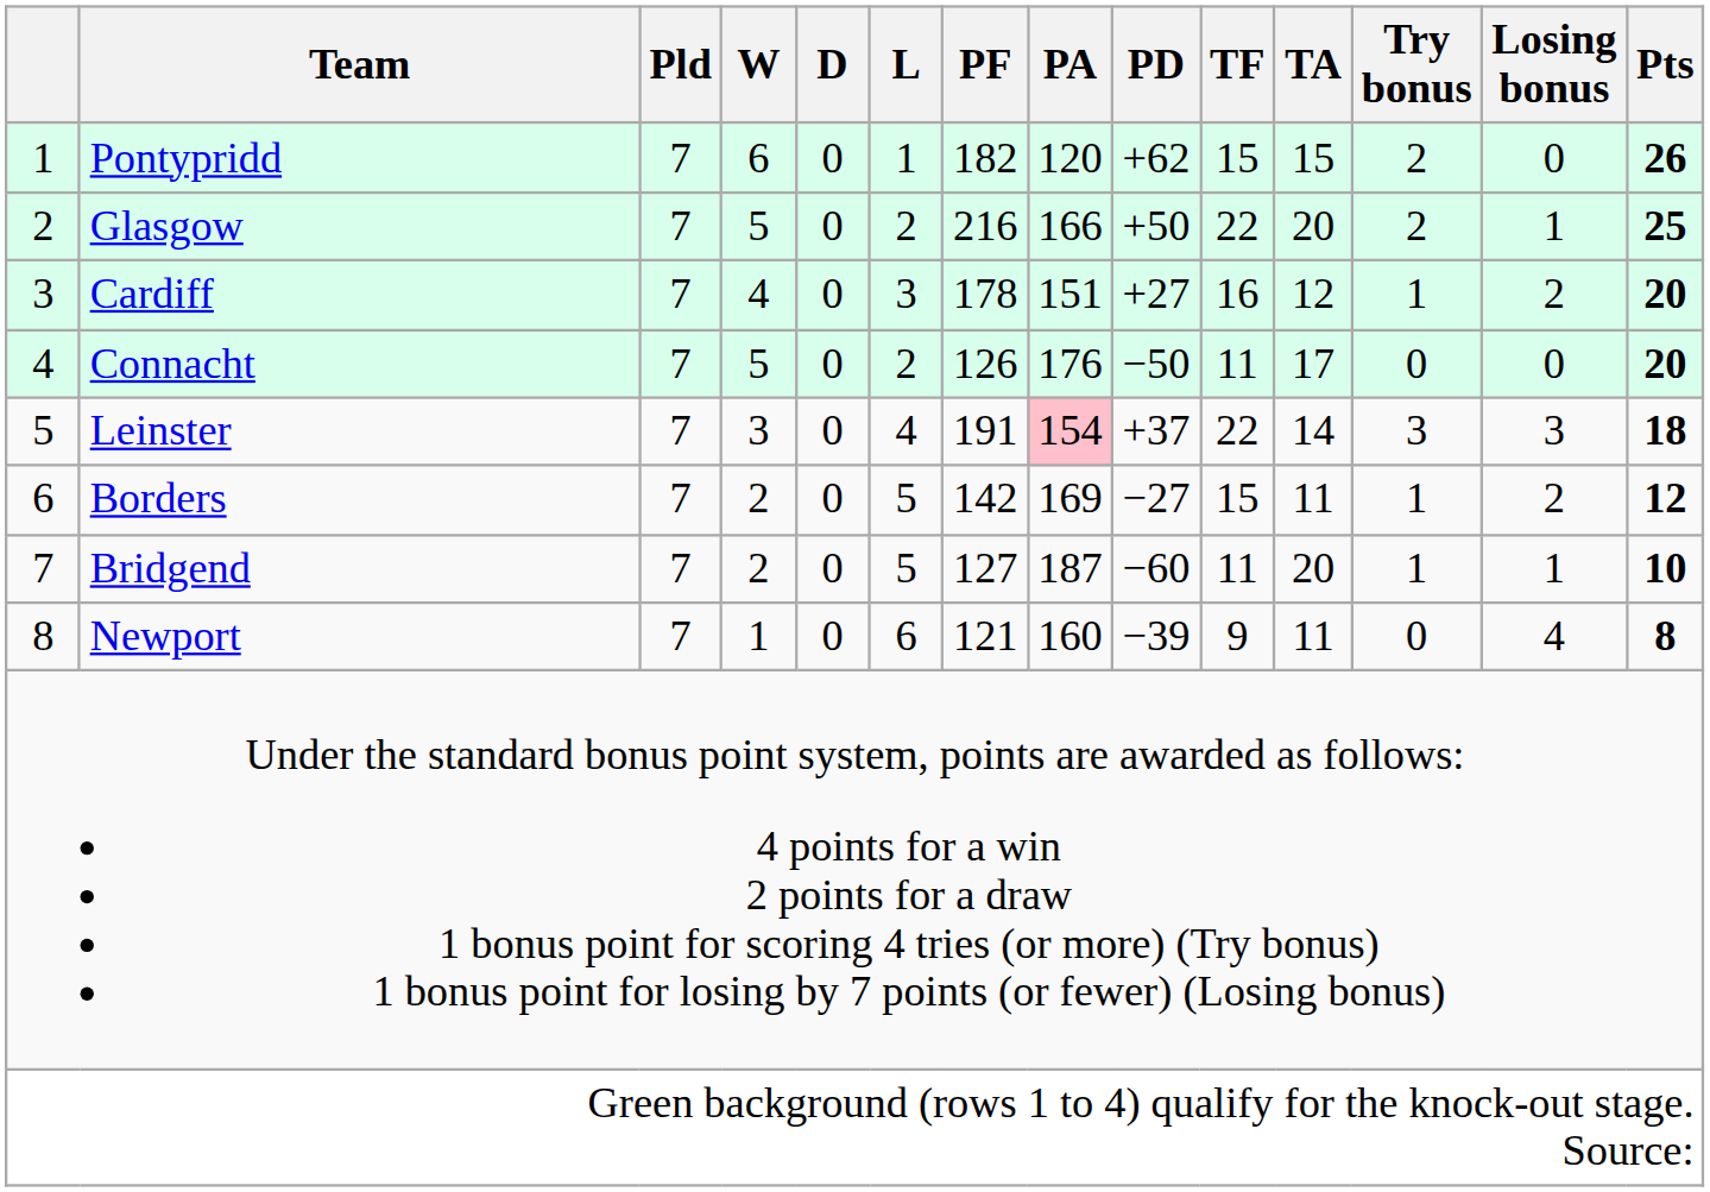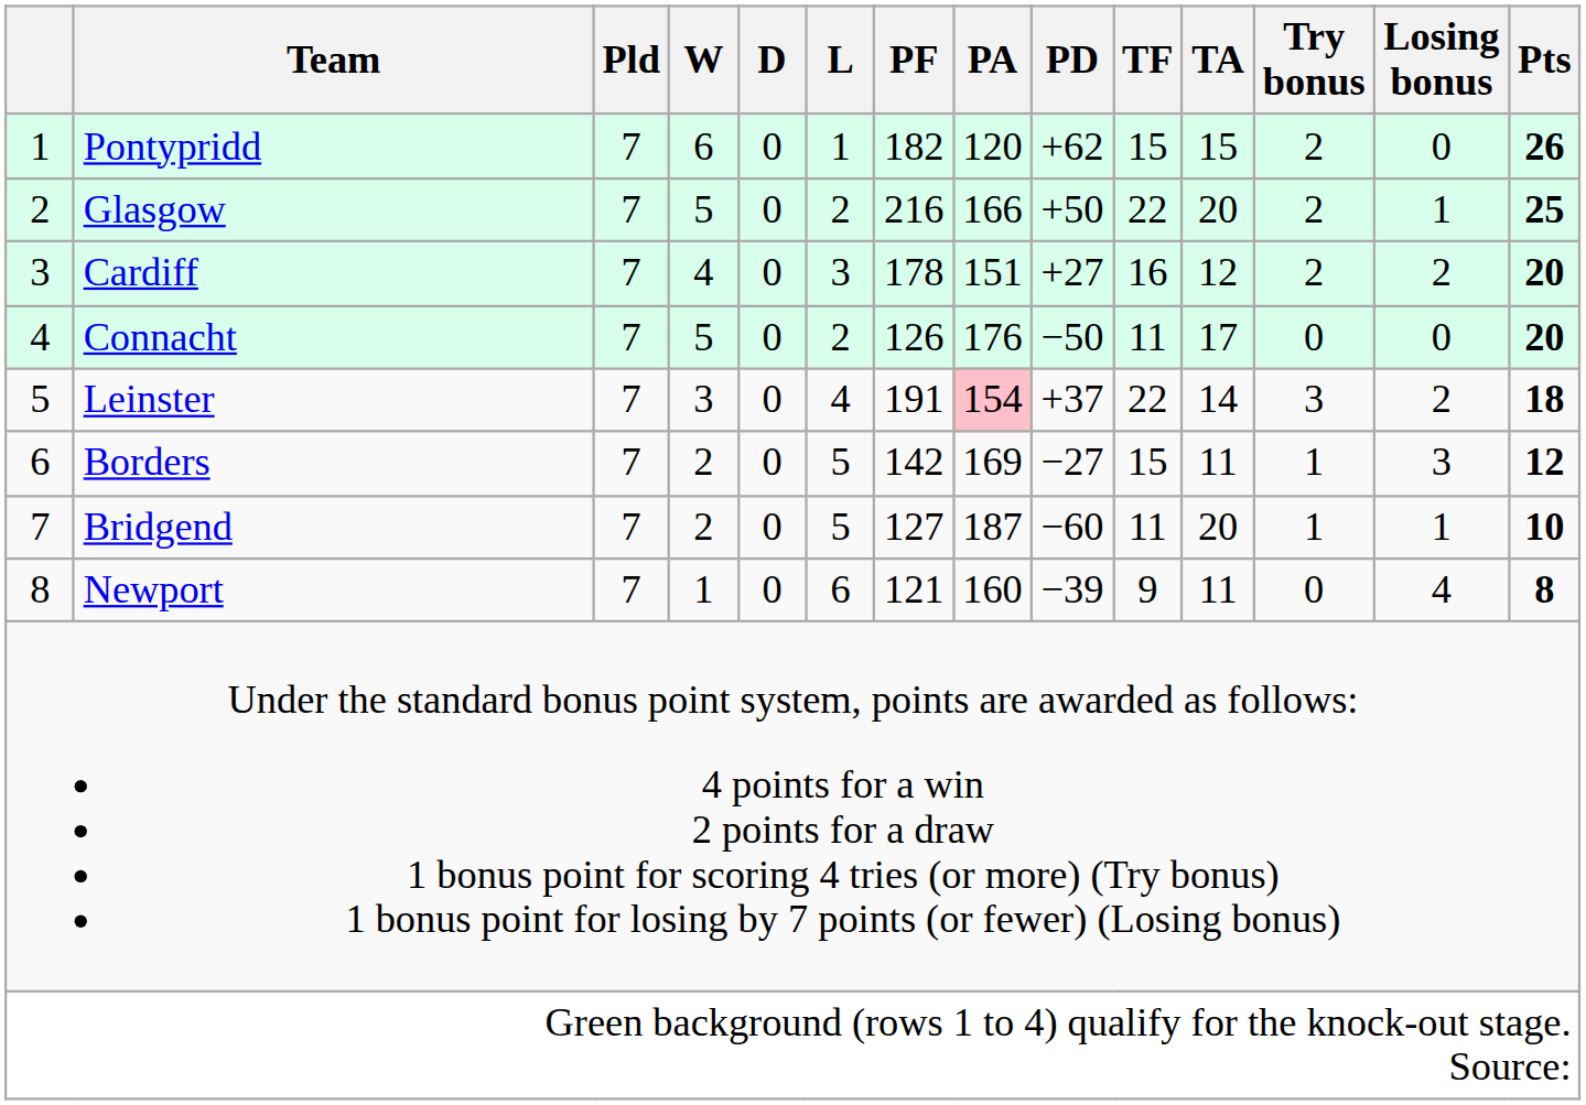 <table class="wikitable" style="float:left; margin-right:15px; text-align: center;">
 <tr>
 <th width="20"></th>
 <th style="width:200px;">Team</th>
 <th width="20">Pld</th>
 <th width="20">W</th>
 <th width="20">D</th>
 <th width="20">L</th>
 <th width="20">PF</th>
 <th width="20">PA</th>
 <th width="20">PD</th>
 <th width="20">TF</th>
 <th width="20">TA</th>
 <th width="20">Try bonus</th>
 <th width="20">Losing bonus</th>
 <th width="20">Pts</th>
 </tr>
 <tr bgcolor=#d8ffeb>
 <td>1</td>
 <td align=left> <a href='#'>Pontypridd</a></td>
 <td>7</td>
 <td>6</td>
 <td>0</td>
 <td>1</td>
 <td>182</td>
 <td>120</td>
 <td>+62</td>
 <td>15</td>
 <td>15</td>
 <td>2</td>
 <td>0</td>
 <td><strong>26</strong></td>
 </tr>
 <tr bgcolor=#d8ffeb>
 <td>2</td>
 <td align=left> <a href='#'>Glasgow</a></td>
 <td>7</td>
 <td>5</td>
 <td>0</td>
 <td>2</td>
 <td>216</td>
 <td>166</td>
 <td>+50</td>
 <td>22</td>
 <td>20</td>
 <td>2</td>
 <td>1</td>
 <td><strong>25</strong></td>
 </tr>
 <tr bgcolor=#d8ffeb>
 <td>3</td>
 <td align=left> <a href='#'>Cardiff</a></td>
 <td>7</td>
 <td>4</td>
 <td>0</td>
 <td>3</td>
 <td>178</td>
 <td>151</td>
 <td>+27</td>
 <td>16</td>
 <td>12</td>
-<td>1</td>
+<td>2</td>
 <td>2</td>
 <td><strong>20</strong></td>
 </tr>
 <tr bgcolor=#d8ffeb>
 <td>4</td>
 <td align=left> <a href='#'>Connacht</a></td>
 <td>7</td>
 <td>5</td>
 <td>0</td>
 <td>2</td>
 <td>126</td>
 <td>176</td>
 <td>−50</td>
 <td>11</td>
 <td>17</td>
 <td>0</td>
 <td>0</td>
 <td><strong>20</strong></td>
 </tr>
 <tr>
 <td>5</td>
 <td align=left> <a href='#'>Leinster</a></td>
 <td>7</td>
 <td>3</td>
 <td>0</td>
 <td>4</td>
 <td>191</td>
 <td style="background: pink;">154</td>
 <td>+37</td>
 <td>22</td>
 <td>14</td>
 <td>3</td>
-<td>3</td>
+<td>2</td>
 <td><strong>18</strong></td>
 </tr>
 <tr>
 <td>6</td>
 <td align=left> <a href='#'>Borders</a></td>
 <td>7</td>
 <td>2</td>
 <td>0</td>
 <td>5</td>
 <td>142</td>
 <td>169</td>
 <td>−27</td>
 <td>15</td>
 <td>11</td>
 <td>1</td>
-<td>2</td>
+<td>3</td>
 <td><strong>12</strong></td>
 </tr>
 <tr>
 <td>7</td>
 <td align=left> <a href='#'>Bridgend</a></td>
 <td>7</td>
 <td>2</td>
 <td>0</td>
 <td>5</td>
 <td>127</td>
 <td>187</td>
 <td>−60</td>
 <td>11</td>
 <td>20</td>
 <td>1</td>
 <td>1</td>
 <td><strong>10</strong></td>
 </tr>
 <tr>
 <td>8</td>
 <td align=left> <a href='#'>Newport</a></td>
 <td>7</td>
 <td>1</td>
 <td>0</td>
 <td>6</td>
 <td>121</td>
 <td>160</td>
 <td>−39</td>
 <td>9</td>
 <td>11</td>
 <td>0</td>
 <td>4</td>
 <td><strong>8</strong></td>
 </tr>
 <tr>
 <td colspan="14"><br>Under the standard bonus point system, points are awarded as follows:<ul><li>4 points for a win</li><li>2 points for a draw</li><li>1 bonus point for scoring 4 tries (or more) (Try bonus)</li><li>1 bonus point for losing by 7 points (or fewer) (Losing bonus)</li></ul></td>
 </tr>
 <tr>
 <td colspan="14" style="text-align:right; background:#fff;" cellpadding="0" cellspacing="0">Green background (rows 1 to 4) qualify for the knock-out stage.<br>Source: </td>
 </tr>
 </table>
